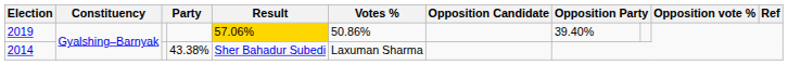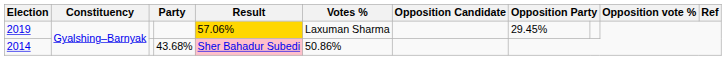 <table class="wikitable sortable">
 <tr>
 <th>Election</th>
 <th>Constituency</th>
 <th colspan="2">Party</th>
 <th>Result</th>
 <th>Votes %</th>
 <th>Opposition Candidate</th>
 <th colspan="2">Opposition Party</th>
 <th>Opposition vote %</th>
 <th>Ref</th>
 </tr>
 <tr>
 <td><a href='#'>2019</a></td>
 <td rowspan=2><a href='#'>Gyalshing–Barnyak</a></td>
 <td></td>
 <td></td>
 <td style="background: gold;">57.06%</td>
-<td>50.86%</td>
+<td>Laxuman Sharma</td>
 <td></td>
-<td>39.40%</td>
+<td>29.45%</td>
 <td></td>
 </tr>
 <tr>
 <td><a href='#'>2014</a></td>
 <td></td>
-<td>43.38%</td>
-<td><a href='#'>Sher Bahadur Subedi</a></td>
-<td>Laxuman Sharma</td>
+<td>43.68%</td>
+<td style="background: pink;"><a href='#'>Sher Bahadur Subedi</a></td>
+<td>50.86%</td>
 <td></td>
 </tr>
 </table>
